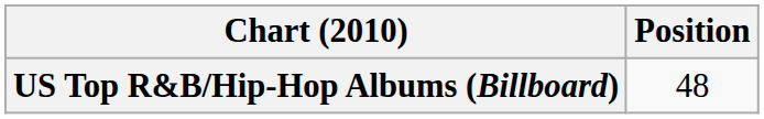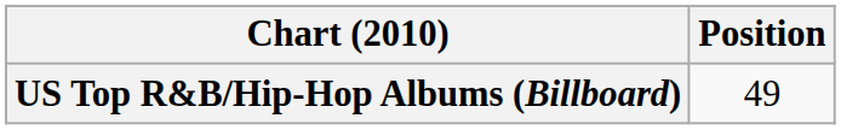 <table class="wikitable plainrowheaders" style="text-align:center">
 <tr>
 <th scope="col">Chart (2010)</th>
 <th scope="col">Position</th>
 </tr>
 <tr>
 <th scope="row">US Top R&B/Hip-Hop Albums (<em>Billboard</em>)</th>
-<td>48</td>
+<td>49</td>
 </tr>
 </table>
